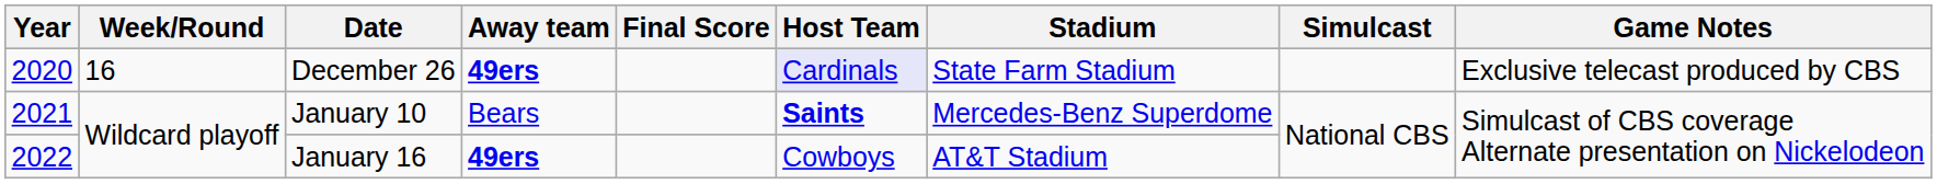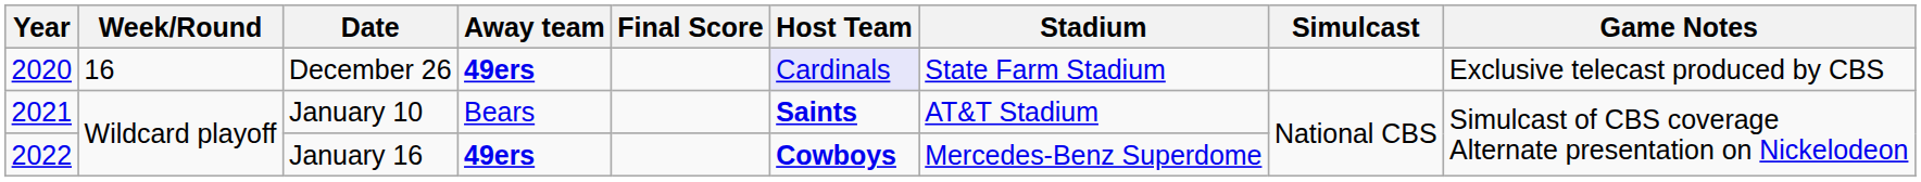 <table class="wikitable" style="font-size: 95%;">
 <tr>
 <th>Year</th>
 <th>Week/Round</th>
 <th>Date</th>
 <th>Away team</th>
 <th>Final Score</th>
 <th>Host Team</th>
 <th>Stadium</th>
 <th>Simulcast</th>
 <th>Game Notes</th>
 </tr>
 <tr>
 <td><a href='#'>2020</a></td>
 <td>16</td>
 <td>December 26</td>
 <td><a href='#'><strong>49ers</strong></a></td>
 <td></td>
 <td style="background: lavender;"><a href='#'>Cardinals</a></td>
 <td><a href='#'>State Farm Stadium</a></td>
 <td></td>
 <td>Exclusive telecast produced by CBS</td>
 </tr>
 <tr>
 <td><a href='#'>2021</a></td>
 <td rowspan="2">Wildcard playoff</td>
 <td>January 10</td>
 <td><a href='#'>Bears</a></td>
 <td></td>
 <td><a href='#'><strong>Saints</strong></a></td>
-<td><a href='#'>Mercedes-Benz Superdome</a></td>
+<td><a href='#'>AT&T Stadium</a></td>
 <td rowspan=2>National CBS</td>
 <td rowspan=2>Simulcast of CBS coverage<br>Alternate presentation on <a href='#'>Nickelodeon</a></td>
 </tr>
 <tr>
 <td><a href='#'>2022</a></td>
 <td>January 16</td>
 <td><a href='#'><strong>49ers</strong></a></td>
 <td></td>
-<td><a href='#'>Cowboys</a></td>
-<td><a href='#'>AT&T Stadium</a></td>
+<td><strong><a href='#'>Cowboys</a></strong></td>
+<td><a href='#'>Mercedes-Benz Superdome</a></td>
 </tr>
 </table>
